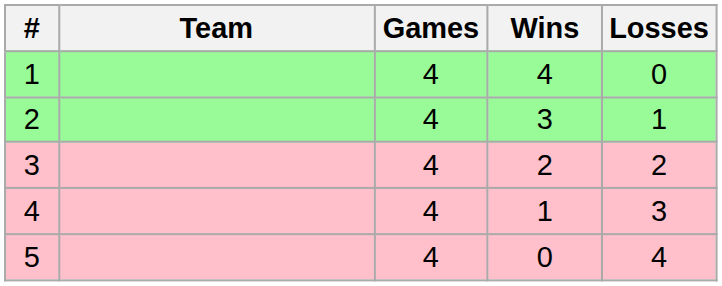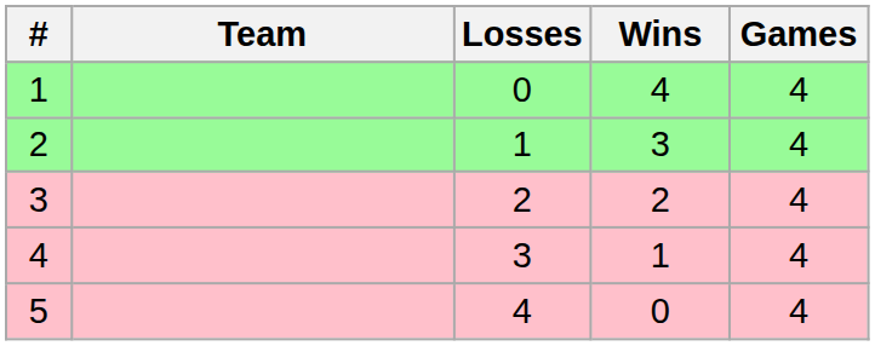 <table class=wikitable style="text-align:center; font-size:90%">
 <tr>
 <th width=20>#</th>
 <th width=150>Team</th>
+<th width=50>Losses</th>
+<th width=50>Wins</th>
 <th width=50>Games</th>
-<th width=50>Wins</th>
-<th width=50>Losses</th>
 </tr>
 <tr bgcolor=#98fb98>
 <td>1</td>
 <td align=left></td>
+<td>0</td>
 <td>4</td>
 <td>4</td>
-<td>0</td>
 </tr>
 <tr bgcolor=#98fb98>
 <td>2</td>
 <td align=left></td>
+<td>1</td>
+<td>3</td>
 <td>4</td>
-<td>3</td>
-<td>1</td>
 </tr>
 <tr bgcolor=pink>
 <td>3</td>
 <td align=left></td>
-<td>4</td>
 <td>2</td>
 <td>2</td>
+<td>4</td>
 </tr>
 <tr bgcolor=pink>
 <td>4</td>
 <td align=left></td>
+<td>3</td>
+<td>1</td>
 <td>4</td>
-<td>1</td>
-<td>3</td>
 </tr>
 <tr bgcolor=pink>
 <td>5</td>
 <td align=left></td>
 <td>4</td>
 <td>0</td>
 <td>4</td>
 </tr>
 </table>
